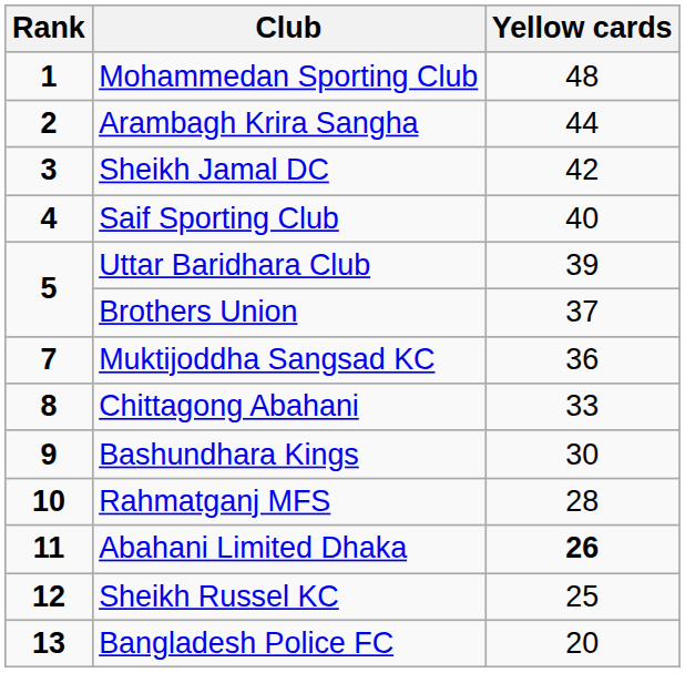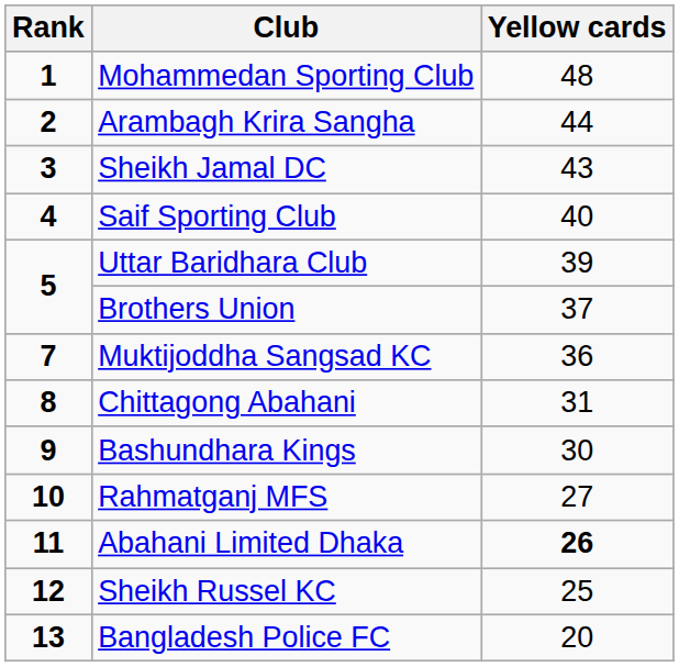 <table class="wikitable" style="text-align:center">
 <tr>
 <th>Rank</th>
 <th>Club</th>
 <th>Yellow cards</th>
 </tr>
 <tr>
 <td><strong>1</strong></td>
 <td align="left"><a href='#'>Mohammedan Sporting Club</a></td>
 <td>48</td>
 </tr>
 <tr>
 <td><strong>2</strong></td>
 <td align="left"><a href='#'>Arambagh Krira Sangha</a></td>
 <td>44</td>
 </tr>
 <tr>
 <td><strong>3</strong></td>
 <td align="left"><a href='#'>Sheikh Jamal DC</a></td>
-<td>42</td>
+<td>43</td>
 </tr>
 <tr>
 <td><strong>4</strong></td>
 <td align="left"><a href='#'>Saif Sporting Club</a></td>
 <td>40</td>
 </tr>
 <tr>
 <td rowspan="2"><strong>5</strong></td>
 <td align="left"><a href='#'>Uttar Baridhara Club</a></td>
 <td>39</td>
 </tr>
 <tr>
 <td align="left"><a href='#'>Brothers Union</a></td>
 <td>37</td>
 </tr>
 <tr>
 <td><strong>7</strong></td>
 <td align="left"><a href='#'>Muktijoddha Sangsad KC</a></td>
 <td>36</td>
 </tr>
 <tr>
 <td><strong>8</strong></td>
 <td align="left"><a href='#'>Chittagong Abahani</a></td>
-<td>33</td>
+<td>31</td>
 </tr>
 <tr>
 <td><strong>9</strong></td>
 <td align="left"><a href='#'>Bashundhara Kings</a></td>
 <td>30</td>
 </tr>
 <tr>
 <td><strong>10</strong></td>
 <td align="left"><a href='#'>Rahmatganj MFS</a></td>
-<td>28</td>
+<td>27</td>
 </tr>
 <tr>
 <td><strong>11</strong></td>
 <td align="left"><a href='#'>Abahani Limited Dhaka</a></td>
 <td><strong>26</strong></td>
 </tr>
 <tr>
 <td><strong>12</strong></td>
 <td align="left"><a href='#'>Sheikh Russel KC</a></td>
 <td>25</td>
 </tr>
 <tr>
 <td><strong>13</strong></td>
 <td align="left"><a href='#'>Bangladesh Police FC</a></td>
 <td>20</td>
 </tr>
 </table>
